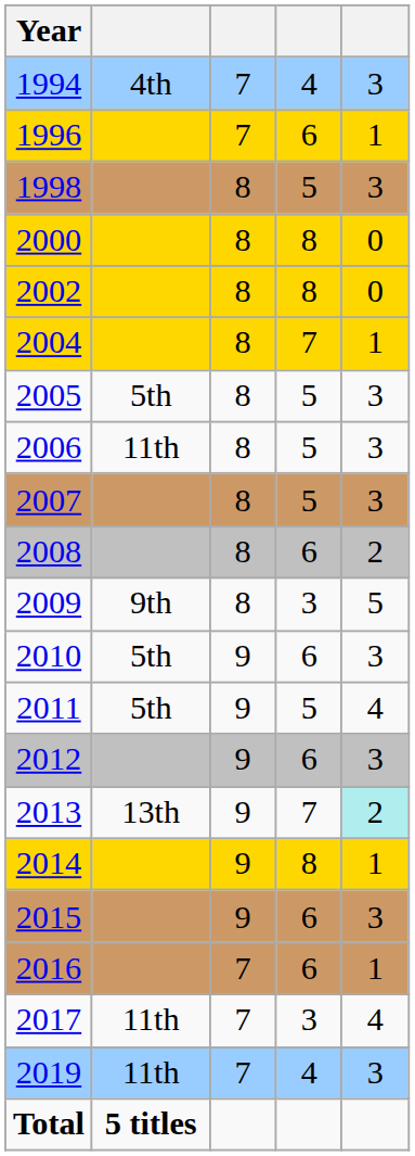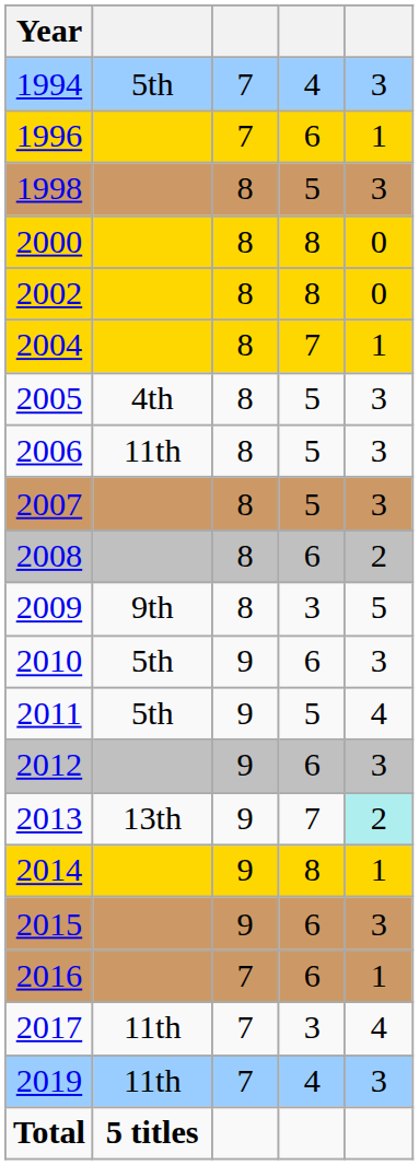 <table class="wikitable" style="text-align: center;">
 <tr>
 <th>Year</th>
 <th width="50"></th>
 <th width=25></th>
 <th width=25></th>
 <th width=25></th>
 </tr>
 <tr bgcolor=#9acdff>
 <td> <a href='#'>1994</a></td>
-<td>4th</td>
+<td>5th</td>
 <td>7</td>
 <td>4</td>
 <td>3</td>
 </tr>
 <tr bgcolor=gold>
 <td> <a href='#'>1996</a></td>
 <td></td>
 <td>7</td>
 <td>6</td>
 <td>1</td>
 </tr>
 <tr bgcolor=#cc9966>
 <td> <a href='#'>1998</a></td>
 <td></td>
 <td>8</td>
 <td>5</td>
 <td>3</td>
 </tr>
 <tr bgcolor=gold>
 <td> <a href='#'>2000</a></td>
 <td></td>
 <td>8</td>
 <td>8</td>
 <td>0</td>
 </tr>
 <tr bgcolor=gold>
 <td> <a href='#'>2002</a></td>
 <td></td>
 <td>8</td>
 <td>8</td>
 <td>0</td>
 </tr>
 <tr bgcolor=gold>
 <td> <a href='#'>2004</a></td>
 <td></td>
 <td>8</td>
 <td>7</td>
 <td>1</td>
 </tr>
 <tr>
 <td> <a href='#'>2005</a></td>
-<td>5th</td>
+<td>4th</td>
 <td>8</td>
 <td>5</td>
 <td>3</td>
 </tr>
 <tr>
 <td> <a href='#'>2006</a></td>
 <td>11th</td>
 <td>8</td>
 <td>5</td>
 <td>3</td>
 </tr>
 <tr bgcolor=#cc9966>
 <td> <a href='#'>2007</a></td>
 <td></td>
 <td>8</td>
 <td>5</td>
 <td>3</td>
 </tr>
 <tr bgcolor=silver>
 <td> <a href='#'>2008</a></td>
 <td></td>
 <td>8</td>
 <td>6</td>
 <td>2</td>
 </tr>
 <tr>
 <td> <a href='#'>2009</a></td>
 <td>9th</td>
 <td>8</td>
 <td>3</td>
 <td>5</td>
 </tr>
 <tr>
 <td> <a href='#'>2010</a></td>
 <td>5th</td>
 <td>9</td>
 <td>6</td>
 <td>3</td>
 </tr>
 <tr>
 <td> <a href='#'>2011</a></td>
 <td>5th</td>
 <td>9</td>
 <td>5</td>
 <td>4</td>
 </tr>
 <tr bgcolor=silver>
 <td> <a href='#'>2012</a></td>
 <td></td>
 <td>9</td>
 <td>6</td>
 <td>3</td>
 </tr>
 <tr>
 <td> <a href='#'>2013</a></td>
 <td>13th</td>
 <td>9</td>
 <td>7</td>
 <td style="background: paleturquoise;">2</td>
 </tr>
 <tr bgcolor=gold>
 <td> <a href='#'>2014</a></td>
 <td></td>
 <td>9</td>
 <td>8</td>
 <td>1</td>
 </tr>
 <tr bgcolor=#cc9966>
 <td> <a href='#'>2015</a></td>
 <td></td>
 <td>9</td>
 <td>6</td>
 <td>3</td>
 </tr>
 <tr bgcolor=#cc9966>
 <td> <a href='#'>2016</a></td>
 <td></td>
 <td>7</td>
 <td>6</td>
 <td>1</td>
 </tr>
 <tr>
 <td> <a href='#'>2017</a></td>
 <td>11th</td>
 <td>7</td>
 <td>3</td>
 <td>4</td>
 </tr>
 <tr bgcolor=#9acdff>
 <td> <a href='#'>2019</a></td>
 <td>11th</td>
 <td>7</td>
 <td>4</td>
 <td>3</td>
 </tr>
 <tr>
 <td><strong>Total</strong></td>
 <td><strong>5 titles</strong></td>
 <td></td>
 <td></td>
 <td></td>
 </tr>
 </table>
